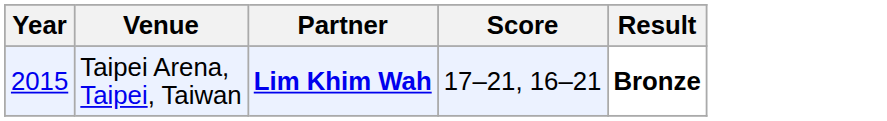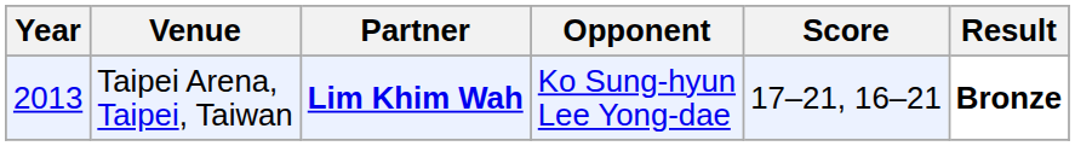 <table class="sortable wikitable" style="font-size: 90%;">
 <tr>
 <th>Year</th>
 <th>Venue</th>
 <th>Partner</th>
+<th>Opponent</th>
 <th>Score</th>
 <th>Result</th>
 </tr>
 <tr style="background:#ECF2FF">
-<td align="center"><a href='#'>2015</a></td>
+<td align="center"><a href='#'>2013</a></td>
 <td align="left">Taipei Arena,<br><a href='#'>Taipei</a>, Taiwan</td>
 <td align="left"><strong> <a href='#'>Lim Khim Wah</a></strong></td>
+<td align="left"> <a href='#'>Ko Sung-hyun</a> <br>  <a href='#'>Lee Yong-dae</a></td>
 <td align="left">17–21, 16–21</td>
 <td style="text-align:left; background:white"> <strong>Bronze</strong></td>
 </tr>
 </table>
